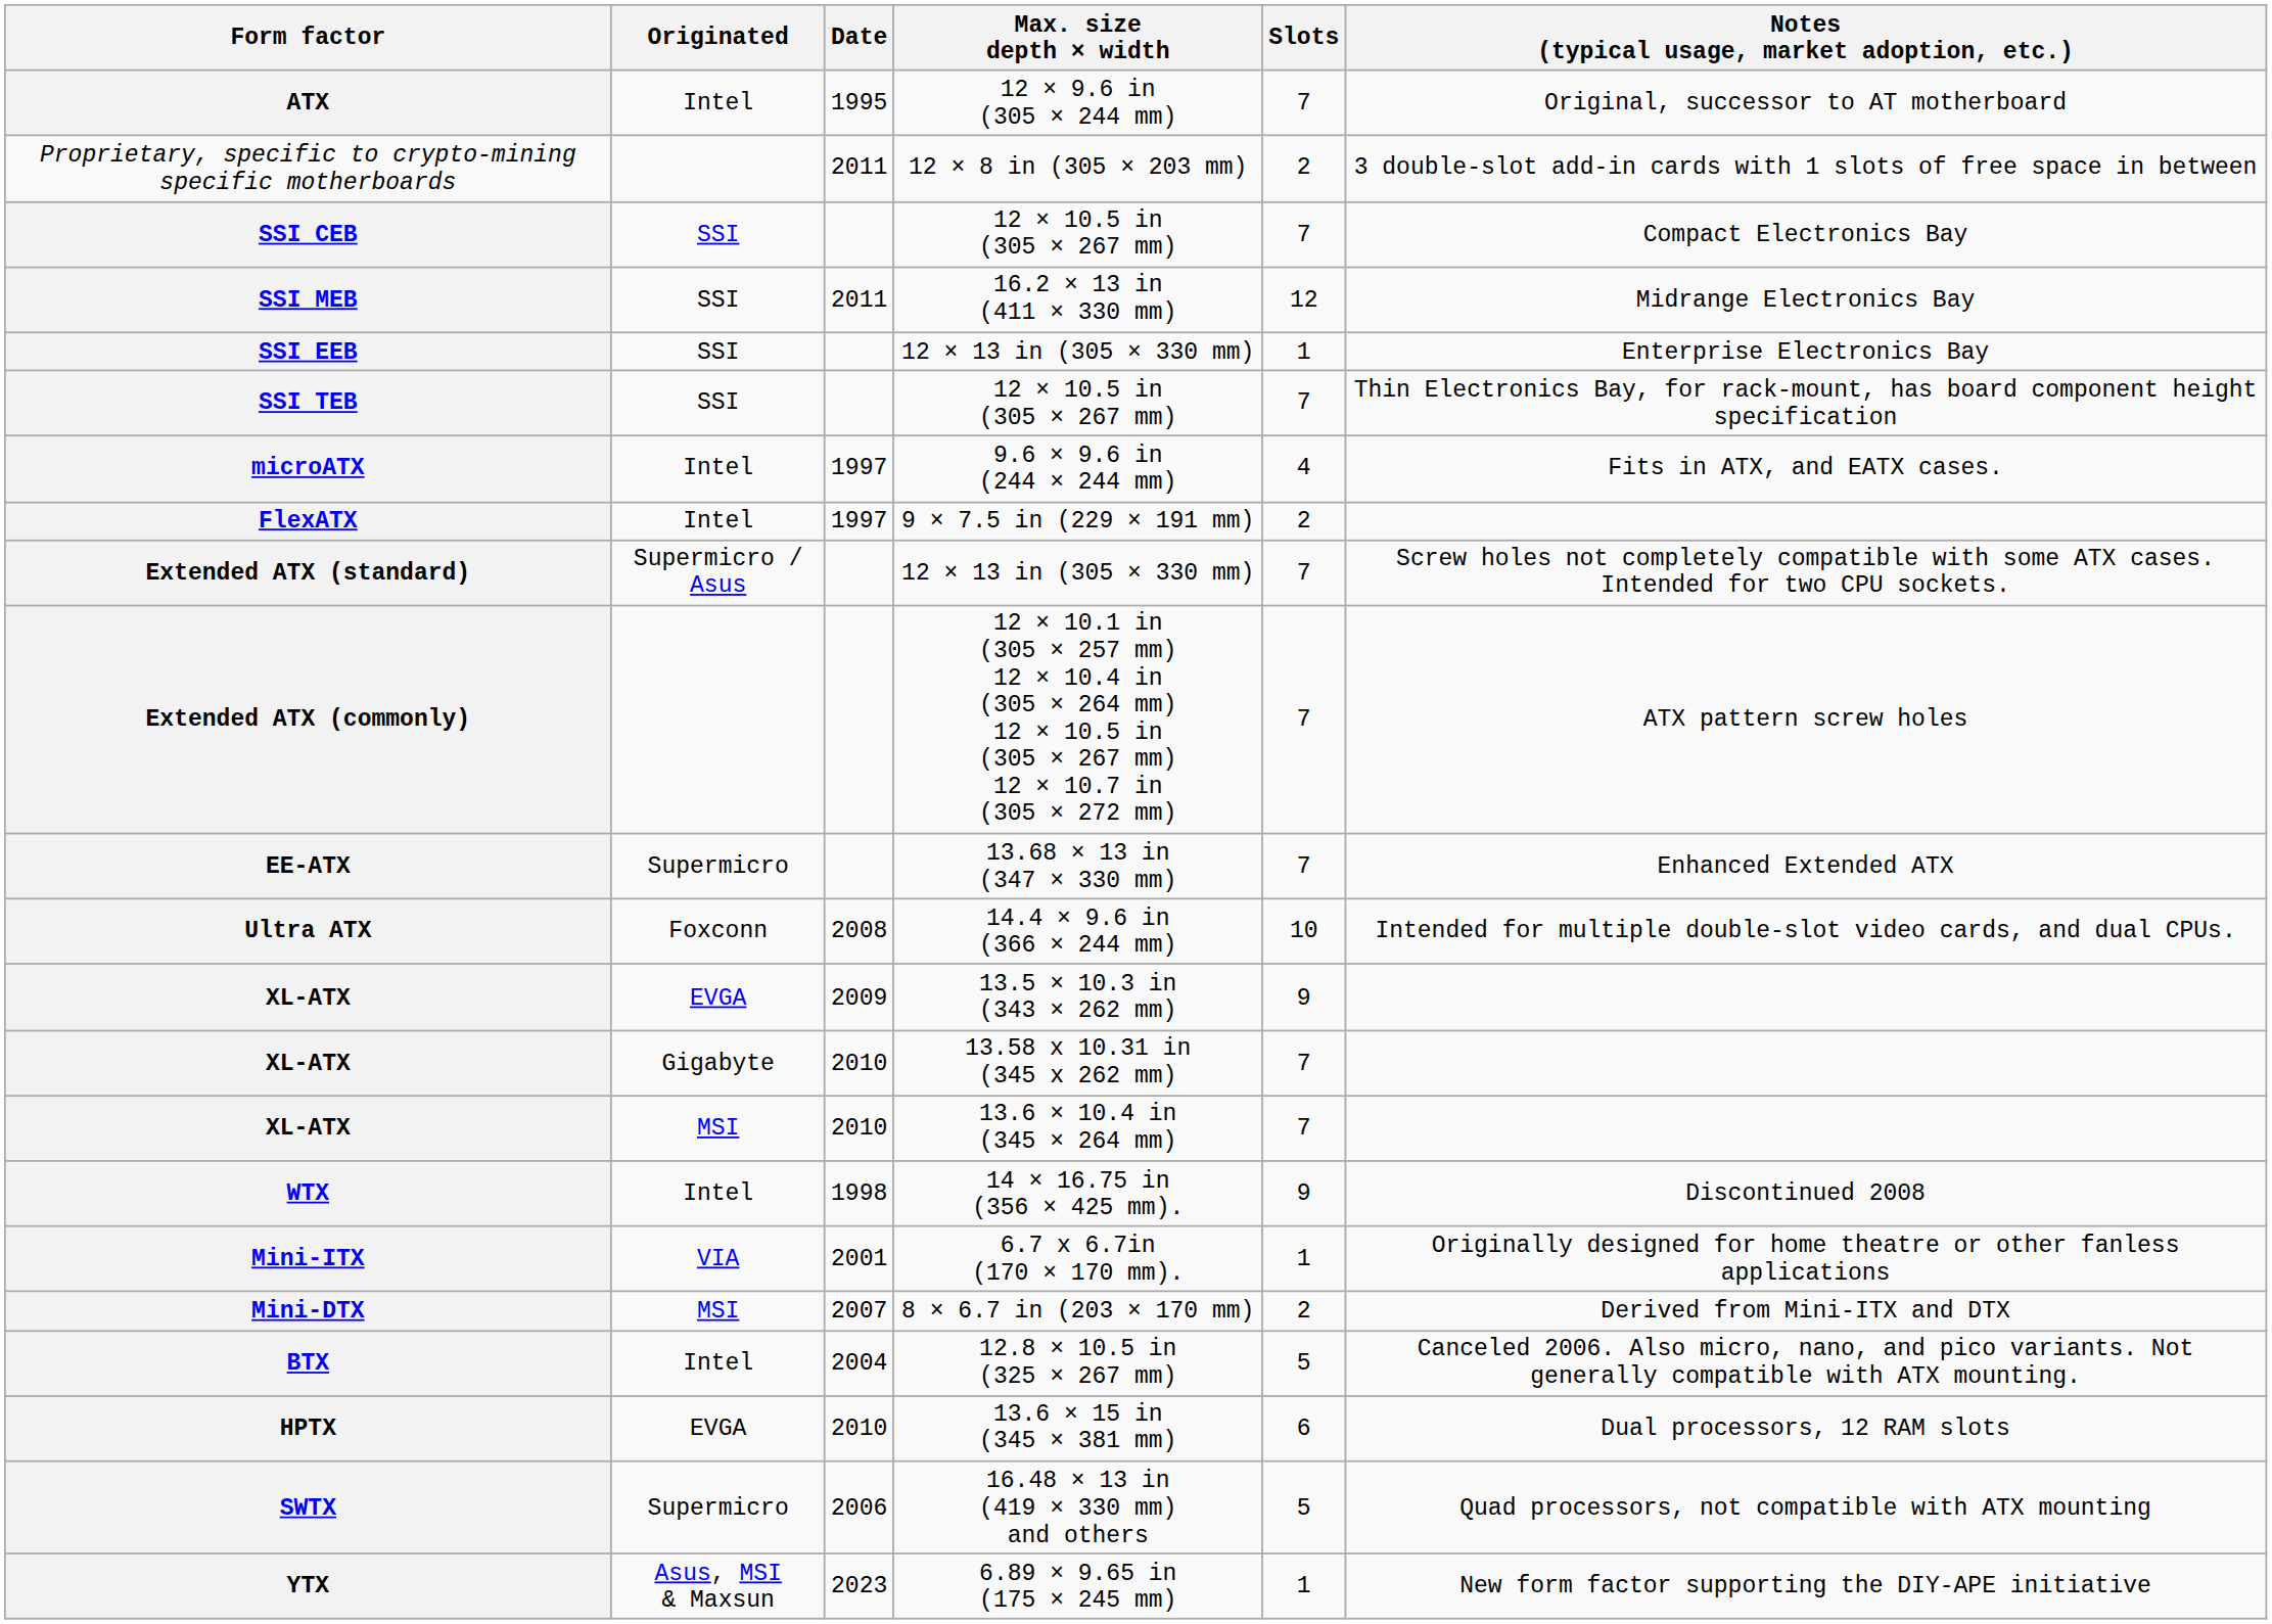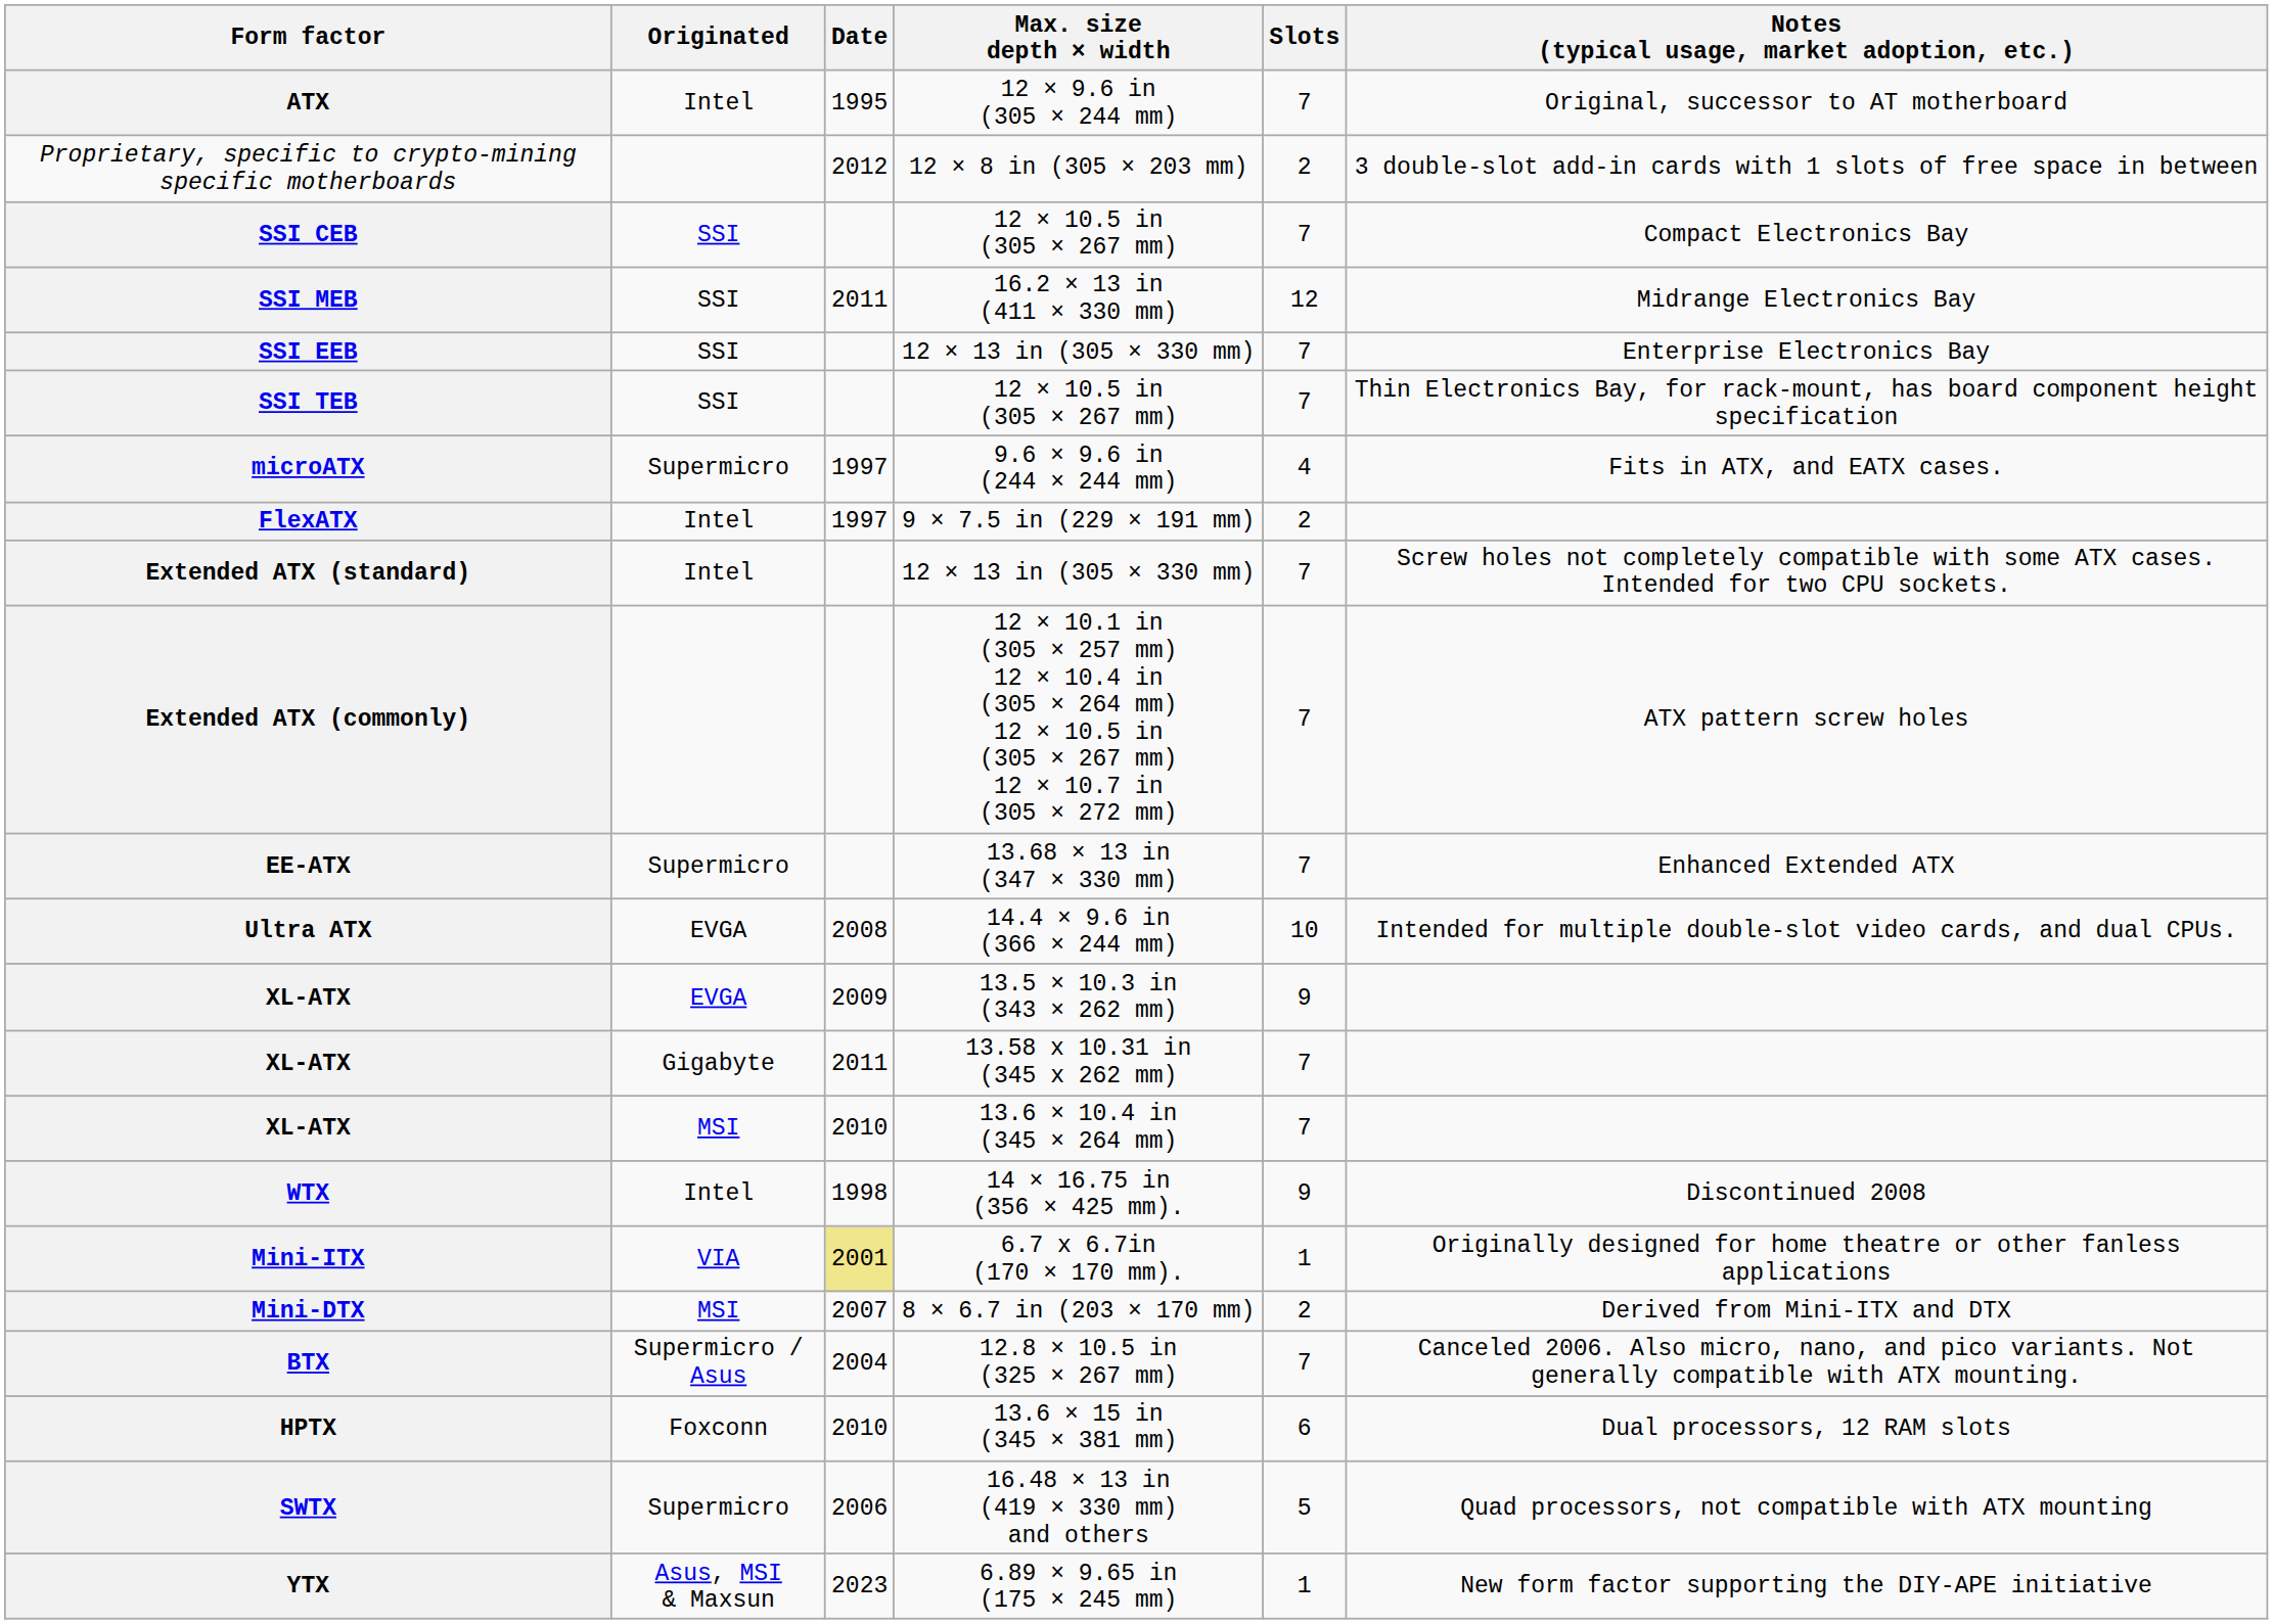 <table class="wikitable sortable" style="text-align:center;">
 <tr>
 <th>Form factor</th>
 <th>Originated</th>
 <th>Date</th>
 <th>Max. size<br>depth × width</th>
 <th>Slots</th>
 <th>Notes<br>(typical usage, market adoption, etc.)</th>
 </tr>
 <tr>
 <th>ATX</th>
 <td>Intel</td>
 <td>1995</td>
 <td>12 × 9.6 in (305 × 244 mm)</td>
 <td>7</td>
 <td>Original, successor to AT motherboard</td>
 </tr>
 <tr>
 <td><em>Proprietary, specific to crypto-mining specific motherboards</em></td>
 <td></td>
-<td>2011</td>
+<td>2012</td>
 <td>12 × 8 in (305 × 203 mm)</td>
 <td>2</td>
 <td>3 double-slot add-in cards with 1 slots of free space in between</td>
 </tr>
 <tr>
 <th><a href='#'>SSI CEB</a></th>
 <td><a href='#'>SSI</a></td>
 <td></td>
 <td>12 × 10.5 in (305 × 267 mm)</td>
 <td>7</td>
 <td>Compact Electronics Bay</td>
 </tr>
 <tr>
 <th><a href='#'>SSI MEB</a></th>
 <td>SSI</td>
 <td>2011</td>
 <td>16.2 × 13 in (411 × 330 mm)</td>
 <td>12</td>
 <td>Midrange Electronics Bay</td>
 </tr>
 <tr>
 <th><a href='#'>SSI EEB</a></th>
 <td>SSI</td>
 <td></td>
 <td>12 × 13 in (305 × 330 mm)</td>
-<td>1</td>
+<td>7</td>
 <td>Enterprise Electronics Bay</td>
 </tr>
 <tr>
 <th><a href='#'>SSI TEB</a></th>
 <td>SSI</td>
 <td></td>
 <td>12 × 10.5 in (305 × 267 mm)</td>
 <td>7</td>
 <td>Thin Electronics Bay, for rack-mount, has board component height specification</td>
 </tr>
 <tr>
 <th><a href='#'>microATX</a></th>
-<td>Intel</td>
+<td>Supermicro</td>
 <td>1997</td>
 <td>9.6 × 9.6 in (244 × 244 mm)</td>
 <td>4</td>
 <td>Fits in ATX, and EATX cases.</td>
 </tr>
 <tr>
 <th><a href='#'>FlexATX</a></th>
 <td>Intel</td>
 <td>1997</td>
 <td>9 × 7.5 in (229 × 191 mm)</td>
 <td>2</td>
 <td></td>
 </tr>
 <tr>
 <th>Extended ATX (standard)</th>
-<td>Supermicro / <a href='#'>Asus</a></td>
+<td>Intel</td>
 <td></td>
 <td>12 × 13 in (305 × 330 mm)</td>
 <td>7</td>
 <td>Screw holes not completely compatible with some ATX cases. Intended for two CPU sockets.</td>
 </tr>
 <tr>
 <th>Extended ATX (commonly)</th>
 <td></td>
 <td></td>
 <td>12 × 10.1 in (305 × 257 mm)<br>12 × 10.4 in (305 × 264 mm)<br>12 × 10.5 in (305 × 267 mm)<br>12 × 10.7 in (305 × 272 mm)</td>
 <td>7</td>
 <td>ATX pattern screw holes</td>
 </tr>
 <tr>
 <th>EE-ATX</th>
 <td>Supermicro</td>
 <td></td>
 <td>13.68 × 13 in (347 × 330 mm)</td>
 <td>7</td>
 <td>Enhanced Extended ATX</td>
 </tr>
 <tr>
 <th>Ultra ATX</th>
-<td>Foxconn</td>
+<td>EVGA</td>
 <td>2008</td>
 <td>14.4 × 9.6 in (366 × 244 mm)</td>
 <td>10</td>
 <td>Intended for multiple double-slot video cards, and dual CPUs.</td>
 </tr>
 <tr>
 <th>XL-ATX</th>
 <td><a href='#'>EVGA</a></td>
 <td>2009</td>
 <td>13.5 × 10.3 in (343 × 262 mm)</td>
 <td>9</td>
 <td></td>
 </tr>
 <tr>
 <th>XL-ATX</th>
 <td>Gigabyte</td>
-<td>2010</td>
+<td>2011</td>
 <td>13.58 x 10.31 in (345 x 262 mm)</td>
 <td>7</td>
 <td></td>
 </tr>
 <tr>
 <th>XL-ATX</th>
 <td><a href='#'>MSI</a></td>
 <td>2010</td>
 <td>13.6 × 10.4 in (345 × 264 mm)</td>
 <td>7</td>
 <td></td>
 </tr>
 <tr>
 <th><a href='#'>WTX</a></th>
 <td>Intel</td>
 <td>1998</td>
 <td>14 × 16.75 in (356 × 425 mm).</td>
 <td>9</td>
 <td>Discontinued 2008</td>
 </tr>
 <tr>
 <th><a href='#'>Mini-ITX</a></th>
 <td><a href='#'>VIA</a></td>
-<td>2001</td>
+<td style="background: khaki;">2001</td>
 <td>6.7 x 6.7in (170 × 170 mm).</td>
 <td>1</td>
 <td>Originally designed for home theatre or other fanless applications</td>
 </tr>
 <tr>
 <th><a href='#'>Mini-DTX</a></th>
 <td><a href='#'>MSI</a></td>
 <td>2007</td>
 <td>8 × 6.7 in (203 × 170 mm)</td>
 <td>2</td>
 <td>Derived from Mini-ITX and DTX</td>
 </tr>
 <tr>
 <th><a href='#'>BTX</a></th>
-<td>Intel</td>
+<td>Supermicro / <a href='#'>Asus</a></td>
 <td>2004</td>
 <td>12.8 × 10.5 in (325 × 267 mm)</td>
-<td>5</td>
+<td>7</td>
 <td>Canceled 2006. Also micro, nano, and pico variants. Not generally compatible with ATX mounting.</td>
 </tr>
 <tr>
 <th>HPTX</th>
-<td>EVGA</td>
+<td>Foxconn</td>
 <td>2010</td>
 <td>13.6 × 15 in (345 × 381 mm)</td>
 <td>6</td>
 <td>Dual processors, 12 RAM slots</td>
 </tr>
 <tr>
 <th><a href='#'>SWTX</a></th>
 <td>Supermicro</td>
 <td>2006</td>
 <td>16.48 × 13 in (419 × 330 mm)<br>and others</td>
 <td>5</td>
 <td>Quad processors, not compatible with ATX mounting</td>
 </tr>
 <tr>
 <th>YTX</th>
 <td><a href='#'>Asus</a>, <a href='#'>MSI</a> <br>& Maxsun</td>
 <td>2023</td>
 <td>6.89 × 9.65 in (175 × 245 mm)</td>
 <td>1</td>
 <td>New form factor supporting the DIY-APE initiative</td>
 </tr>
 </table>
